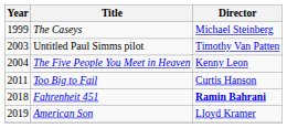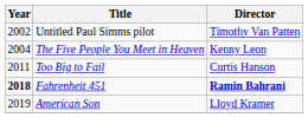 <table class="wikitable">
 <tr>
 <th>Year</th>
 <th>Title</th>
 <th>Director</th>
 </tr>
 <tr>
-<td>1999</td>
-<td><em>The Caseys</em></td>
-<td><a href='#'>Michael Steinberg</a></td>
-</tr>
-<tr>
-<td>2003</td>
+<td>2002</td>
 <td>Untitled Paul Simms pilot</td>
 <td><a href='#'>Timothy Van Patten</a></td>
 </tr>
 <tr>
 <td>2004</td>
 <td><em><a href='#'>The Five People You Meet in Heaven</a></em></td>
 <td><a href='#'>Kenny Leon</a></td>
 </tr>
 <tr>
 <td>2011</td>
 <td><em><a href='#'>Too Big to Fail</a></em></td>
 <td><a href='#'>Curtis Hanson</a></td>
 </tr>
 <tr>
-<td>2018</td>
+<td><strong>2018</strong></td>
 <td><em><a href='#'>Fahrenheit 451</a></em></td>
 <td><strong><a href='#'>Ramin Bahrani</a></strong></td>
 </tr>
 <tr>
 <td>2019</td>
 <td><em><a href='#'>American Son</a></em></td>
 <td><a href='#'>Lloyd Kramer</a></td>
 </tr>
 <tr>
 </tr>
 </table>
